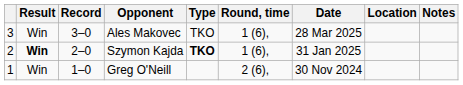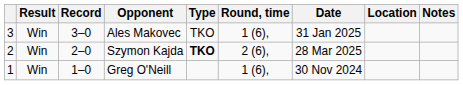 <table class=wikitable style=text-align:center>
 <tr>
 <th></th>
 <th>Result</th>
 <th>Record</th>
 <th>Opponent</th>
 <th>Type</th>
 <th>Round, time</th>
 <th>Date</th>
 <th>Location</th>
 <th>Notes</th>
 </tr>
 <tr>
 <td>3</td>
 <td>Win</td>
 <td>3–0</td>
 <td style="text-align:left;">Ales Makovec</td>
 <td>TKO</td>
 <td>1 (6), </td>
-<td>28 Mar 2025</td>
+<td>31 Jan 2025</td>
 <td style="text-align:left;"></td>
 <td></td>
 </tr>
 <tr>
 <td>2</td>
-<td><strong>Win</strong></td>
+<td>Win</td>
 <td>2–0</td>
 <td style="text-align:left;">Szymon Kajda</td>
 <td><strong>TKO</strong></td>
-<td>1 (6), </td>
-<td>31 Jan 2025</td>
+<td>2 (6), </td>
+<td>28 Mar 2025</td>
 <td style="text-align:left;"></td>
 <td></td>
 </tr>
 <tr>
 <td>1</td>
 <td>Win</td>
 <td>1–0</td>
 <td style="text-align:left;">Greg O'Neill</td>
 <td></td>
-<td>2 (6), </td>
+<td>1 (6), </td>
 <td>30 Nov 2024</td>
 <td style="text-align:left;"></td>
 <td></td>
 </tr>
 </table>
